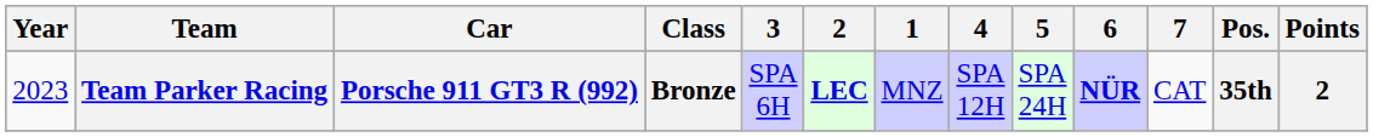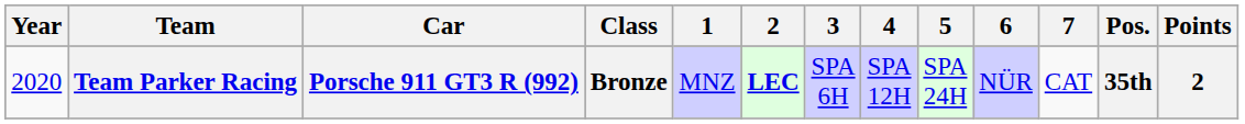 <table class="wikitable" border="1" style="text-align:center; font-size:85%;">
 <tr>
 <th>Year</th>
 <th>Team</th>
 <th>Car</th>
 <th>Class</th>
+<th>1</th>
+<th>2</th>
 <th>3</th>
-<th>2</th>
-<th>1</th>
 <th>4</th>
 <th>5</th>
 <th>6</th>
 <th>7</th>
 <th>Pos.</th>
 <th>Points</th>
 </tr>
 <tr>
-<td><a href='#'>2023</a></td>
+<td><a href='#'>2020</a></td>
 <th nowrap><a href='#'>Team Parker Racing</a></th>
 <th nowrap><a href='#'>Porsche 911 GT3 R (992)</a></th>
 <th>Bronze</th>
+<td style="background:#CFCFFF;"><a href='#'>MNZ</a><br></td>
+<td style="background:#DFFFDF;"><strong><a href='#'>LEC</a><br></strong></td>
 <td style="background:#CFCFFF;"><a href='#'>SPA<br>6H</a><br></td>
-<td style="background:#DFFFDF;"><strong><a href='#'>LEC</a><br></strong></td>
-<td style="background:#CFCFFF;"><a href='#'>MNZ</a><br></td>
 <td style="background:#CFCFFF;"><a href='#'>SPA<br>12H</a><br></td>
 <td style="background:#DFFFDF;"><a href='#'>SPA<br>24H</a><br></td>
-<td style="background:#CFCFFF"><strong><a href='#'>NÜR</a><br></strong></td>
+<td style="background:#CFCFFF"><a href='#'>NÜR</a><br></td>
 <td style="background:#;"><a href='#'>CAT</a><br></td>
 <th>35th</th>
 <th>2</th>
 </tr>
 </table>
